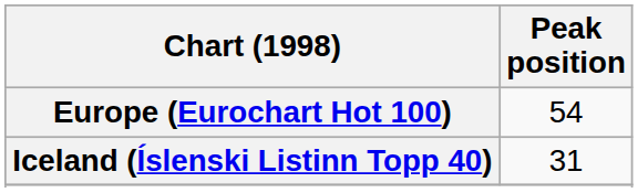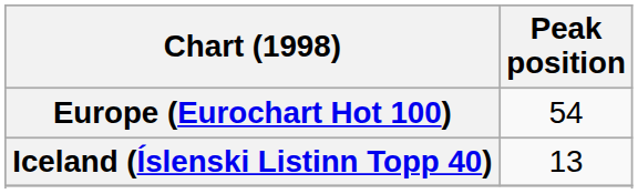 <table class="wikitable sortable plainrowheaders" style="text-align:center">
 <tr>
 <th>Chart (1998)</th>
 <th>Peak<br>position</th>
 </tr>
 <tr>
 <th scope="row">Europe (<a href='#'>Eurochart Hot 100</a>)</th>
 <td>54</td>
 </tr>
 <tr>
 <th scope="row">Iceland (<a href='#'>Íslenski Listinn Topp 40</a>)</th>
-<td>31</td>
+<td>13</td>
 </tr>
 <tr>
 </tr>
 <tr>
 </tr>
 <tr>
 </tr>
 <tr>
 </tr>
 </table>
